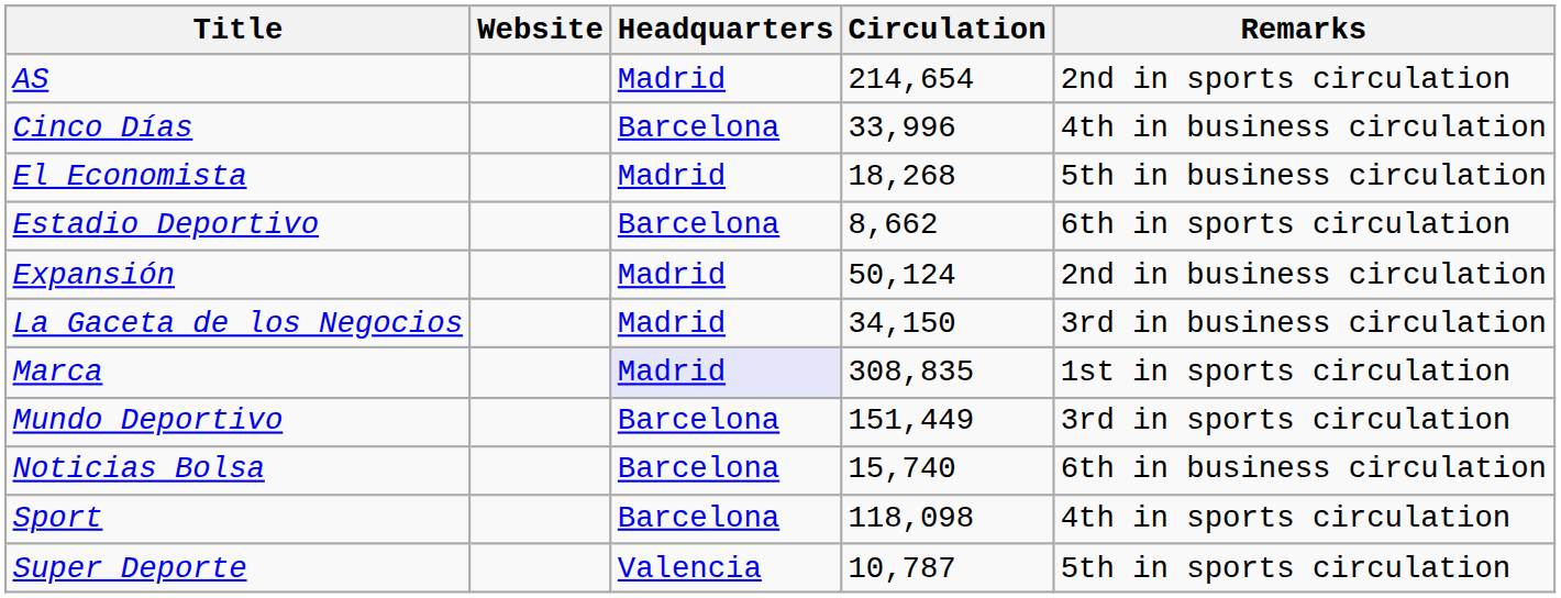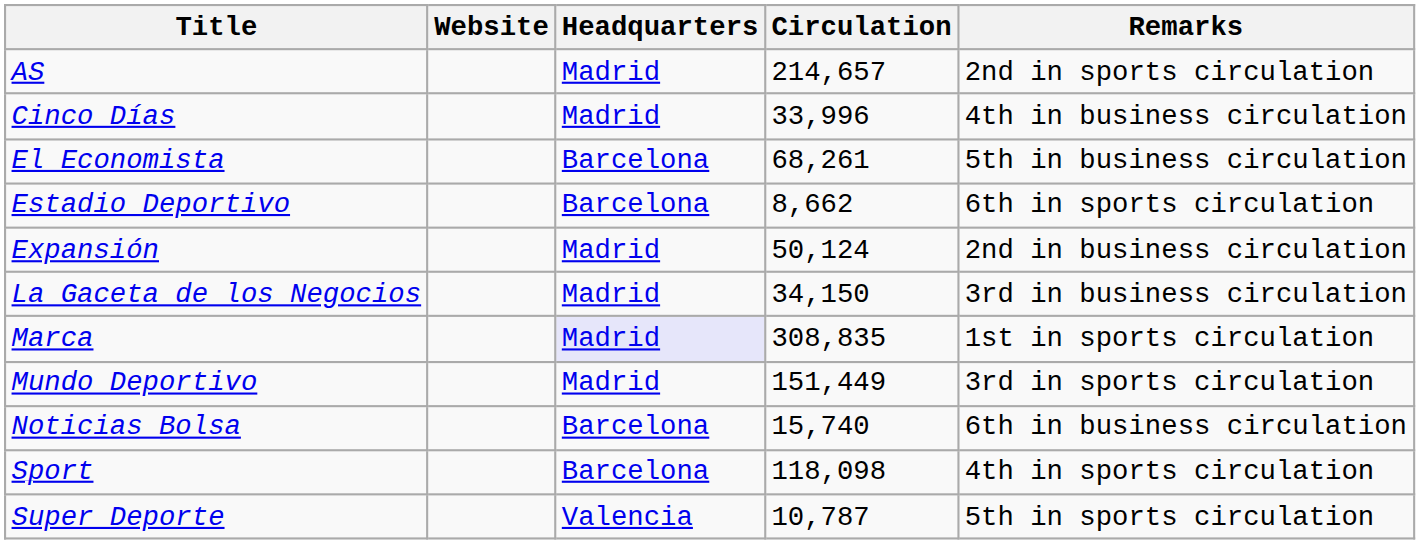 <table class="wikitable sortable">
 <tr>
 <th>Title</th>
 <th>Website</th>
 <th>Headquarters</th>
 <th>Circulation</th>
 <th>Remarks</th>
 </tr>
 <tr>
 <td><em><a href='#'>AS</a></em></td>
 <td></td>
 <td><a href='#'>Madrid</a></td>
-<td>214,654</td>
+<td>214,657</td>
 <td>2nd in sports circulation</td>
 </tr>
 <tr>
 <td><em><a href='#'>Cinco Días</a></em></td>
 <td></td>
-<td><a href='#'>Barcelona</a></td>
+<td><a href='#'>Madrid</a></td>
 <td>33,996</td>
 <td>4th in business circulation</td>
 </tr>
 <tr>
 <td><em><a href='#'>El Economista</a></em></td>
 <td></td>
-<td><a href='#'>Madrid</a></td>
-<td>18,268</td>
+<td><a href='#'>Barcelona</a></td>
+<td>68,261</td>
 <td>5th in business circulation</td>
 </tr>
 <tr>
 <td><em><a href='#'>Estadio Deportivo</a></em></td>
 <td></td>
 <td><a href='#'>Barcelona</a></td>
 <td>8,662</td>
 <td>6th in sports circulation</td>
 </tr>
 <tr>
 <td><em><a href='#'>Expansión</a></em></td>
 <td></td>
 <td><a href='#'>Madrid</a></td>
 <td>50,124</td>
 <td>2nd in business circulation</td>
 </tr>
 <tr>
 <td><em><a href='#'>La Gaceta de los Negocios</a></em></td>
 <td></td>
 <td><a href='#'>Madrid</a></td>
 <td>34,150</td>
 <td>3rd in business circulation</td>
 </tr>
 <tr>
 <td><em><a href='#'>Marca</a></em></td>
 <td></td>
 <td style="background: lavender;"><a href='#'>Madrid</a></td>
 <td>308,835</td>
 <td>1st in sports circulation</td>
 </tr>
 <tr>
 <td><em><a href='#'>Mundo Deportivo</a></em></td>
 <td></td>
-<td><a href='#'>Barcelona</a></td>
+<td><a href='#'>Madrid</a></td>
 <td>151,449</td>
 <td>3rd in sports circulation</td>
 </tr>
 <tr>
 <td><em><a href='#'>Noticias Bolsa</a></em></td>
 <td></td>
 <td><a href='#'>Barcelona</a></td>
 <td>15,740</td>
 <td>6th in business circulation</td>
 </tr>
 <tr>
 <td><em><a href='#'>Sport</a></em></td>
 <td></td>
 <td><a href='#'>Barcelona</a></td>
 <td>118,098</td>
 <td>4th in sports circulation</td>
 </tr>
 <tr>
 <td><em><a href='#'>Super Deporte</a></em></td>
 <td></td>
 <td><a href='#'>Valencia</a></td>
 <td>10,787</td>
 <td>5th in sports circulation</td>
 </tr>
 </table>
